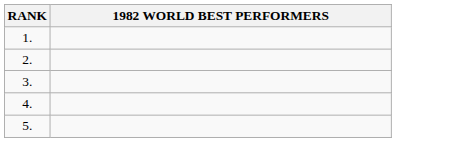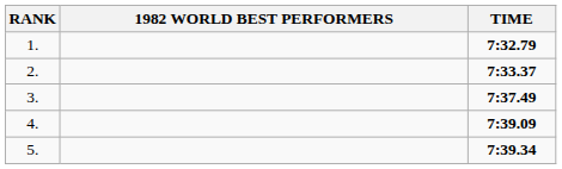 <table class="wikitable" style="border-collapse: collapse; font-size: 90%;">
 <tr>
 <th>RANK</th>
 <th align="center" style="width: 25em">1982 WORLD BEST PERFORMERS</th>
+<th align="center" style="width: 5em">TIME</th>
 </tr>
 <tr>
 <td align="center">1.</td>
 <td></td>
+<td align="center"><strong>7:32.79</strong></td>
 </tr>
 <tr>
 <td align="center">2.</td>
 <td></td>
+<td align="center"><strong>7:33.37</strong></td>
 </tr>
 <tr>
 <td align="center">3.</td>
 <td></td>
+<td align="center"><strong>7:37.49</strong></td>
 </tr>
 <tr>
 <td align="center">4.</td>
 <td></td>
+<td align="center"><strong>7:39.09</strong></td>
 </tr>
 <tr>
 <td align="center">5.</td>
 <td></td>
+<td align="center"><strong>7:39.34</strong></td>
 </tr>
 </table>
